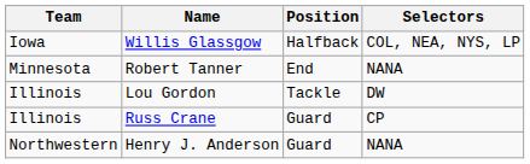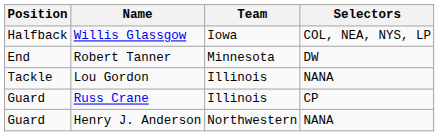 <table class="wikitable" style="font-size: 90%">
 <tr>
+<th>Position</th>
+<th>Name</th>
 <th>Team</th>
-<th>Name</th>
-<th>Position</th>
 <th>Selectors</th>
 </tr>
 <tr>
+<td>Halfback</td>
+<td><a href='#'>Willis Glassgow</a></td>
 <td>Iowa</td>
-<td><a href='#'>Willis Glassgow</a></td>
-<td>Halfback</td>
 <td>COL, NEA, NYS, LP</td>
 </tr>
 <tr>
+<td>End</td>
+<td>Robert Tanner</td>
 <td>Minnesota</td>
-<td>Robert Tanner</td>
-<td>End</td>
+<td>DW</td>
+</tr>
+<tr>
+<td>Tackle</td>
+<td>Lou Gordon</td>
+<td>Illinois</td>
 <td>NANA</td>
 </tr>
 <tr>
+<td>Guard</td>
+<td><a href='#'>Russ Crane</a></td>
 <td>Illinois</td>
-<td>Lou Gordon</td>
-<td>Tackle</td>
-<td>DW</td>
-</tr>
-<tr>
-<td>Illinois</td>
-<td><a href='#'>Russ Crane</a></td>
-<td>Guard</td>
 <td>CP</td>
 </tr>
 <tr>
+<td>Guard</td>
+<td>Henry J. Anderson</td>
 <td>Northwestern</td>
-<td>Henry J. Anderson</td>
-<td>Guard</td>
 <td>NANA</td>
 </tr>
 </table>
